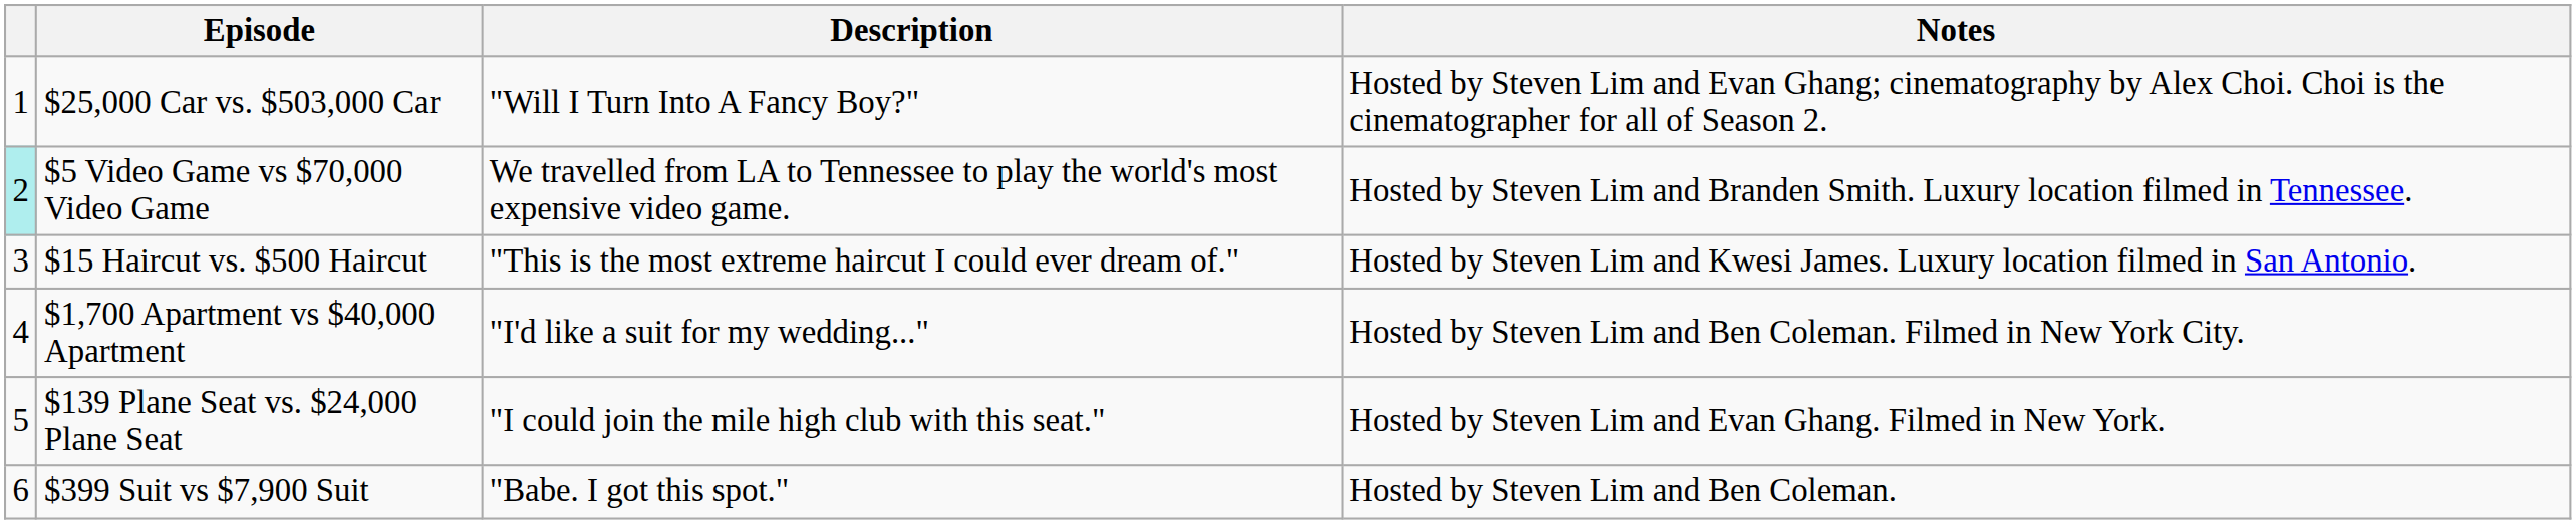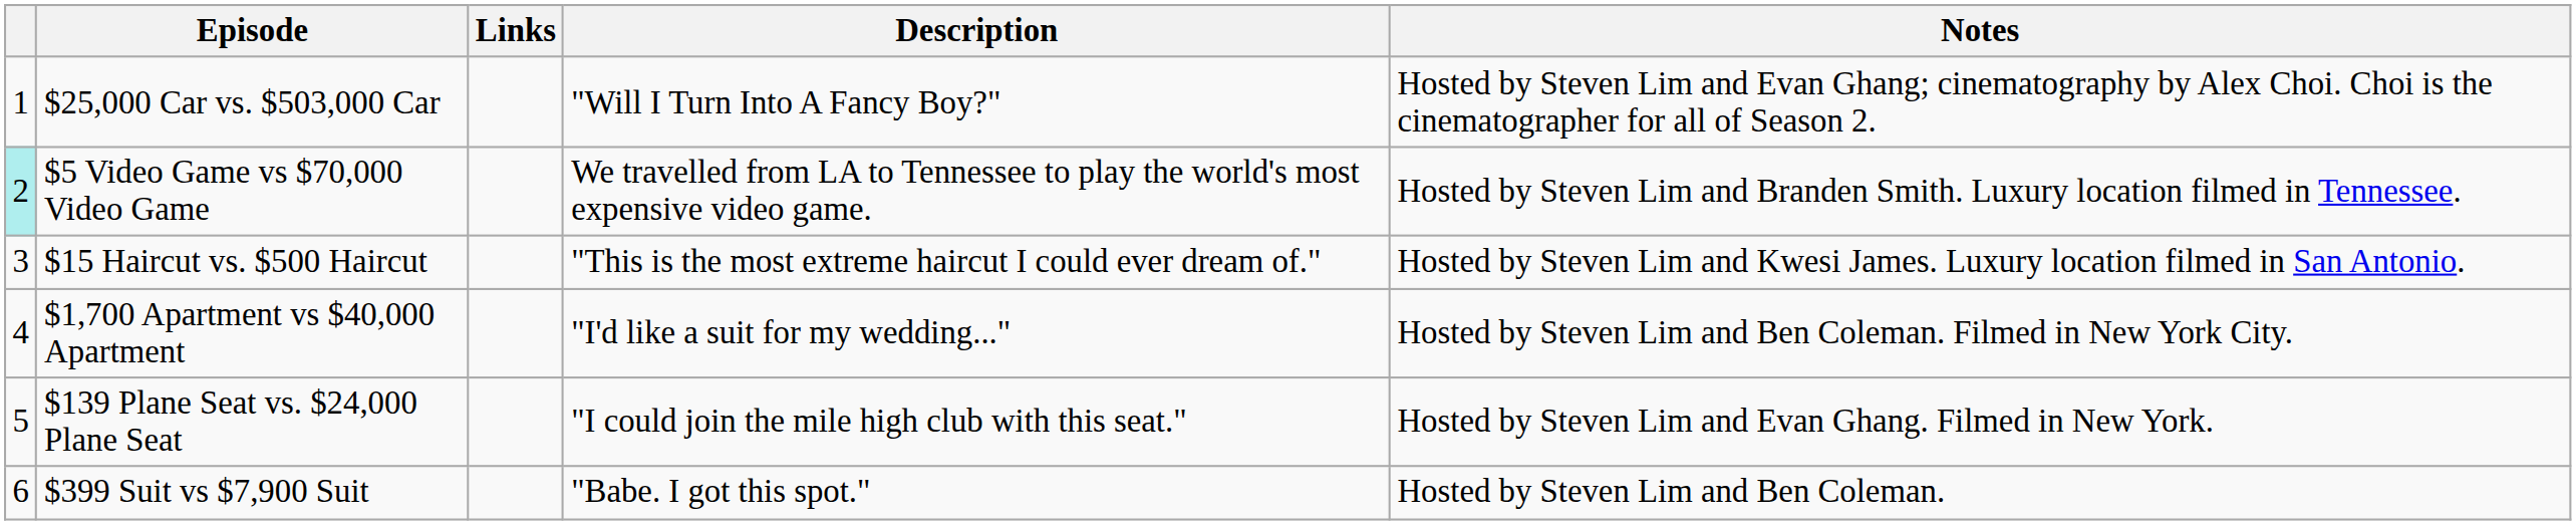 <table class="wikitable">
 <tr>
 <th></th>
 <th>Episode</th>
+<th>Links</th>
 <th>Description</th>
 <th>Notes</th>
 </tr>
 <tr>
 <td>1</td>
 <td>$25,000 Car vs. $503,000 Car</td>
+<td></td>
 <td>"Will I Turn Into A Fancy Boy?"</td>
 <td>Hosted by Steven Lim and Evan Ghang; cinematography by Alex Choi. Choi is the cinematographer for all of Season 2.</td>
 </tr>
 <tr>
 <td style="background: paleturquoise;">2</td>
 <td>$5 Video Game vs $70,000 Video Game</td>
+<td></td>
 <td>We travelled from LA to Tennessee to play the world's most expensive video game.</td>
 <td>Hosted by Steven Lim and Branden Smith. Luxury location filmed in <a href='#'>Tennessee</a>.</td>
 </tr>
 <tr>
 <td>3</td>
 <td>$15 Haircut vs. $500 Haircut</td>
+<td></td>
 <td>"This is the most extreme haircut I could ever dream of."</td>
 <td>Hosted by Steven Lim and Kwesi James. Luxury location filmed in <a href='#'>San Antonio</a>.</td>
 </tr>
 <tr>
 <td>4</td>
 <td>$1,700 Apartment vs $40,000 Apartment</td>
+<td></td>
 <td>"I'd like a suit for my wedding..."</td>
 <td>Hosted by Steven Lim and Ben Coleman. Filmed in New York City.</td>
 </tr>
 <tr>
 <td>5</td>
 <td>$139 Plane Seat vs. $24,000 Plane Seat</td>
+<td></td>
 <td>"I could join the mile high club with this seat."</td>
 <td>Hosted by Steven Lim and Evan Ghang. Filmed in New York.</td>
 </tr>
 <tr>
 <td>6</td>
 <td>$399 Suit vs $7,900 Suit</td>
+<td></td>
 <td>"Babe. I got this spot."</td>
 <td>Hosted by Steven Lim and Ben Coleman.</td>
 </tr>
 </table>
